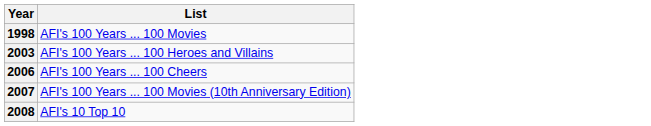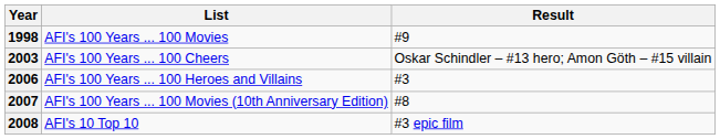 <table class="wikitable plainrowheaders">
 <tr>
 <th scope="col">Year</th>
 <th scope="col">List</th>
+<th scope="col">Result</th>
 </tr>
 <tr>
 <th scope="row">1998</th>
 <td><a href='#'>AFI's 100 Years ... 100 Movies</a></td>
+<td>#9</td>
 </tr>
 <tr>
 <th scope="row">2003</th>
-<td><a href='#'>AFI's 100 Years ... 100 Heroes and Villains</a></td>
+<td><a href='#'>AFI's 100 Years ... 100 Cheers</a></td>
+<td>Oskar Schindler – #13 hero; Amon Göth – #15 villain</td>
 </tr>
 <tr>
 <th scope="row">2006</th>
-<td><a href='#'>AFI's 100 Years ... 100 Cheers</a></td>
+<td><a href='#'>AFI's 100 Years ... 100 Heroes and Villains</a></td>
+<td>#3</td>
 </tr>
 <tr>
 <th scope="row">2007</th>
 <td><a href='#'>AFI's 100 Years ... 100 Movies (10th Anniversary Edition)</a></td>
+<td>#8</td>
 </tr>
 <tr>
 <th scope="row">2008</th>
 <td><a href='#'>AFI's 10 Top 10</a></td>
+<td>#3 <a href='#'>epic film</a></td>
 </tr>
 </table>
